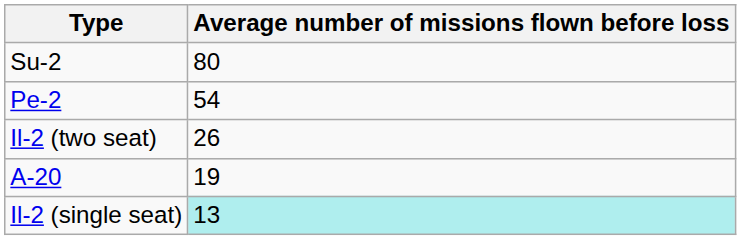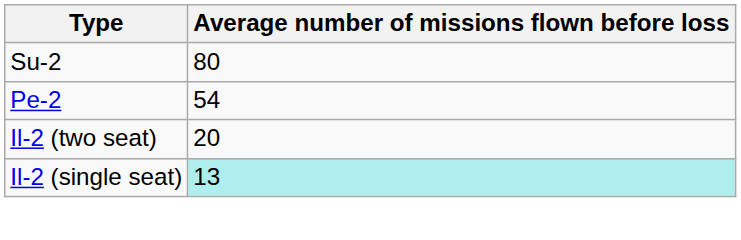 <table class="wikitable">
 <tr>
 <th>Type</th>
 <th>Average number of missions flown before loss</th>
 </tr>
 <tr>
 <td>Su-2</td>
 <td>80</td>
 </tr>
 <tr>
 <td><a href='#'>Pe-2</a></td>
 <td>54</td>
 </tr>
 <tr>
 <td><a href='#'>Il-2</a> (two seat)</td>
-<td>26</td>
-</tr>
-<tr>
-<td><a href='#'>A-20</a></td>
-<td>19</td>
+<td>20</td>
 </tr>
 <tr>
 <td><a href='#'>Il-2</a> (single seat)</td>
 <td style="background: paleturquoise;">13</td>
 </tr>
 </table>
